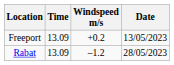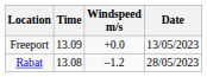 <table class="wikitable" style= "text-align: center">
 <tr>
 <th>Location</th>
 <th>Time</th>
 <th>Windspeed<br>m/s</th>
 <th>Date</th>
 </tr>
 <tr>
 <td>Freeport</td>
 <td>13.09</td>
-<td>+0.2</td>
+<td>+0.0</td>
 <td>13/05/2023</td>
 </tr>
 <tr>
 <td><a href='#'>Rabat</a></td>
-<td>13.09</td>
+<td>13.08</td>
 <td>–1.2</td>
 <td>28/05/2023</td>
 </tr>
 </table>
